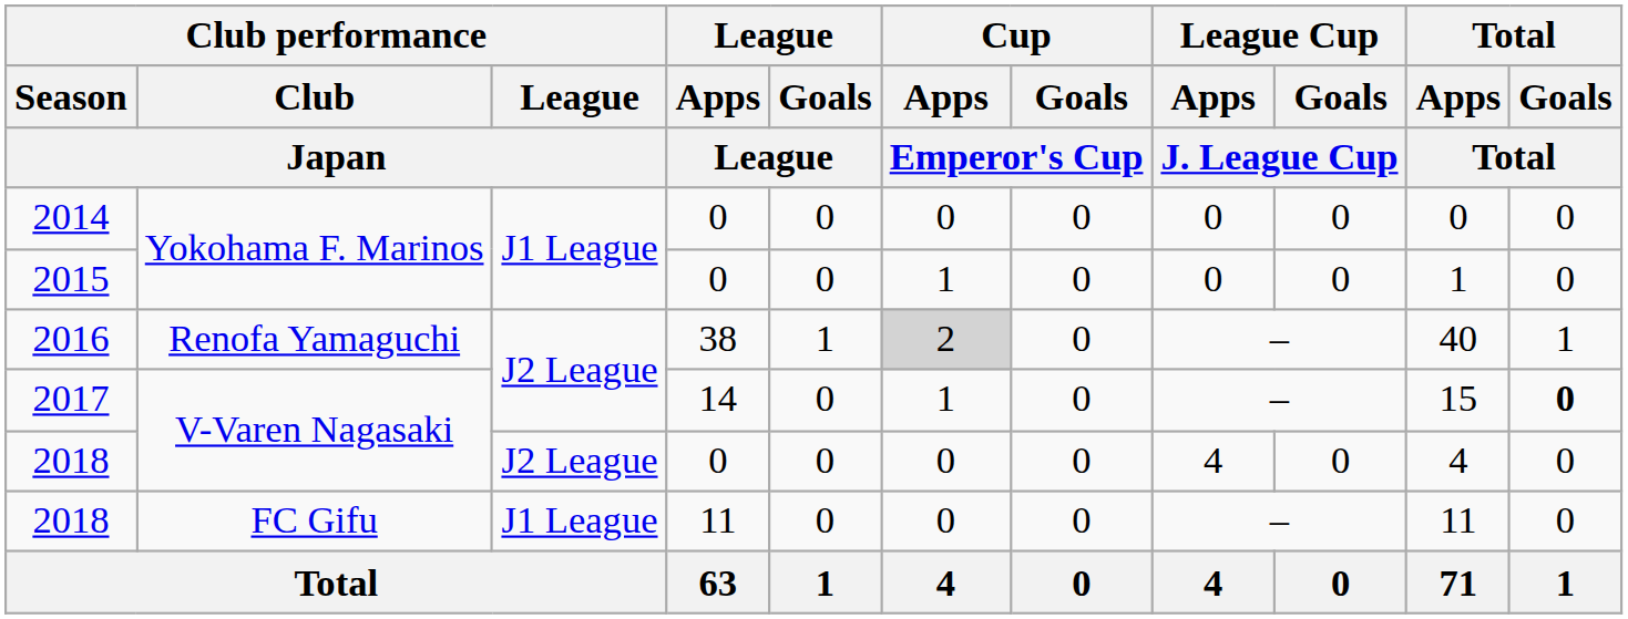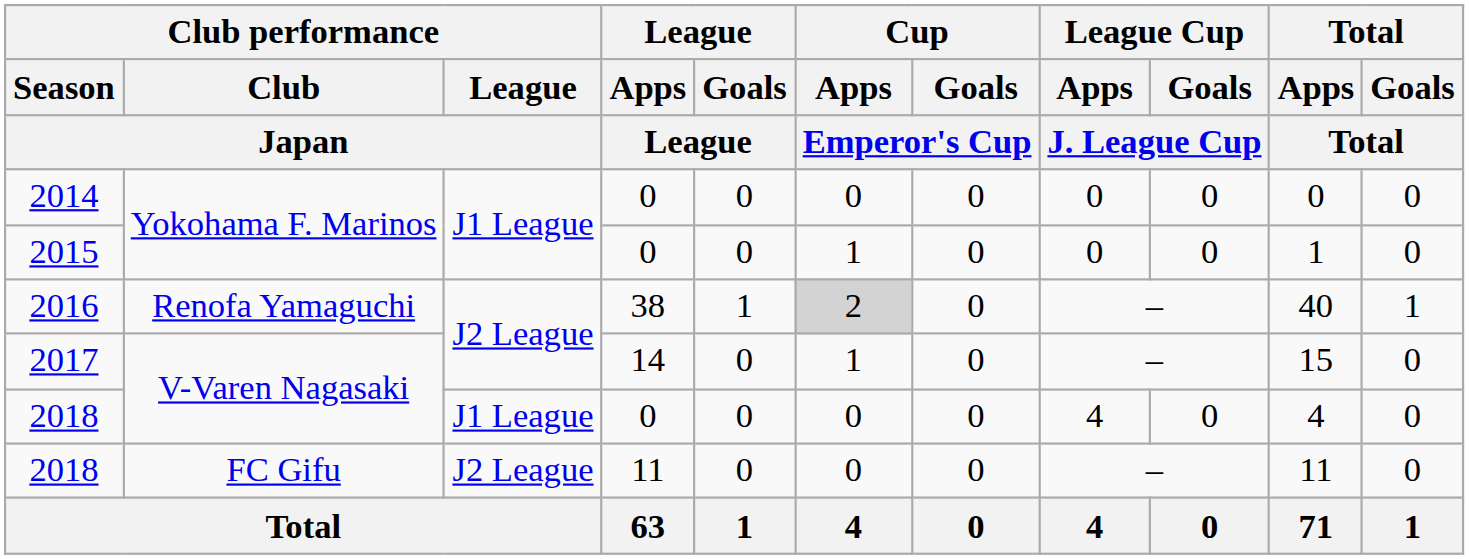 <table class="wikitable" style="text-align:center;">
 <tr>
 <th colspan=3>Club performance</th>
 <th colspan=2>League</th>
 <th colspan=2>Cup</th>
 <th colspan=2>League Cup</th>
 <th colspan=2>Total</th>
 </tr>
 <tr>
 <th>Season</th>
 <th>Club</th>
 <th>League</th>
 <th>Apps</th>
 <th>Goals</th>
 <th>Apps</th>
 <th>Goals</th>
 <th>Apps</th>
 <th>Goals</th>
 <th>Apps</th>
 <th>Goals</th>
 </tr>
 <tr>
 <th colspan=3>Japan</th>
 <th colspan=2>League</th>
 <th colspan=2><a href='#'>Emperor's Cup</a></th>
 <th colspan=2><a href='#'>J. League Cup</a></th>
 <th colspan=6>Total</th>
 </tr>
 <tr>
 <td><a href='#'>2014</a></td>
 <td rowspan="2"><a href='#'>Yokohama F. Marinos</a></td>
 <td rowspan="2"><a href='#'>J1 League</a></td>
 <td>0</td>
 <td>0</td>
 <td>0</td>
 <td>0</td>
 <td>0</td>
 <td>0</td>
 <td>0</td>
 <td>0</td>
 </tr>
 <tr>
 <td><a href='#'>2015</a></td>
 <td>0</td>
 <td>0</td>
 <td>1</td>
 <td>0</td>
 <td>0</td>
 <td>0</td>
 <td>1</td>
 <td>0</td>
 </tr>
 <tr>
 <td><a href='#'>2016</a></td>
 <td><a href='#'>Renofa Yamaguchi</a></td>
 <td rowspan="2"><a href='#'>J2 League</a></td>
 <td>38</td>
 <td>1</td>
 <td style="background: lightgrey;">2</td>
 <td>0</td>
 <td colspan="2">–</td>
 <td>40</td>
 <td>1</td>
 </tr>
 <tr>
 <td><a href='#'>2017</a></td>
 <td rowspan=2><a href='#'>V-Varen Nagasaki</a></td>
 <td>14</td>
 <td>0</td>
 <td>1</td>
 <td>0</td>
 <td colspan="2">–</td>
 <td>15</td>
-<td><strong>0</strong></td>
+<td>0</td>
 </tr>
 <tr>
 <td><a href='#'>2018</a></td>
-<td rowspan="1"><a href='#'>J2 League</a></td>
+<td><a href='#'>J1 League</a></td>
 <td>0</td>
 <td>0</td>
 <td>0</td>
 <td>0</td>
 <td>4</td>
 <td>0</td>
 <td>4</td>
 <td>0</td>
 </tr>
 <tr>
 <td><a href='#'>2018</a></td>
 <td rowspan=1><a href='#'>FC Gifu</a></td>
-<td><a href='#'>J1 League</a></td>
+<td rowspan="1"><a href='#'>J2 League</a></td>
 <td>11</td>
 <td>0</td>
 <td>0</td>
 <td>0</td>
 <td colspan="2">–</td>
 <td>11</td>
 <td>0</td>
 </tr>
 <tr>
 <th colspan=3>Total</th>
 <th>63</th>
 <th>1</th>
 <th>4</th>
 <th>0</th>
 <th>4</th>
 <th>0</th>
 <th>71</th>
 <th>1</th>
 </tr>
 </table>
